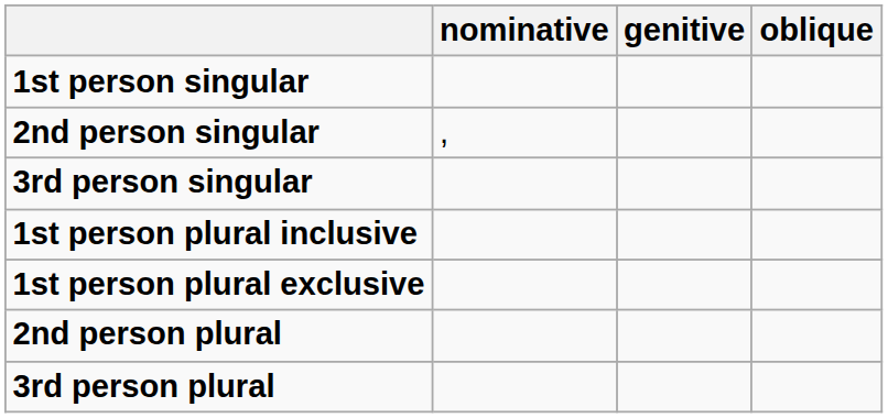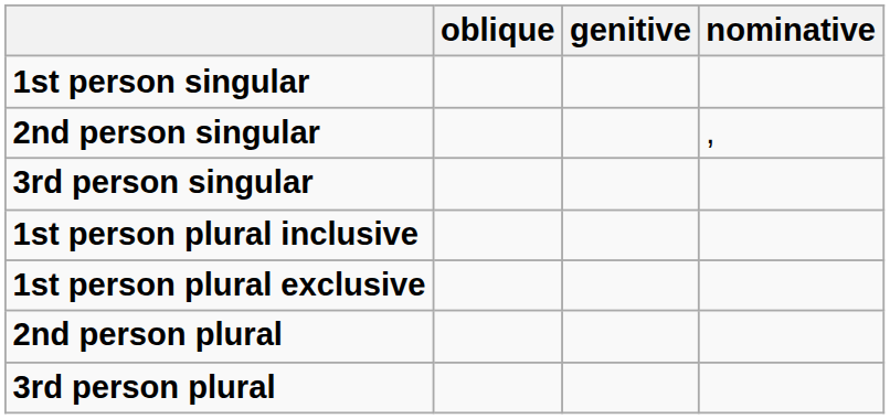 <table class="wikitable">
 <tr>
 <th></th>
+<th>oblique</th>
+<th>genitive</th>
 <th>nominative</th>
-<th>genitive</th>
-<th>oblique</th>
 </tr>
 <tr>
 <td><strong>1st person singular</strong></td>
 <td></td>
 <td></td>
 <td></td>
 </tr>
 <tr>
 <td><strong>2nd person singular</strong></td>
-<td>, </td>
 <td></td>
 <td></td>
+<td>, </td>
 </tr>
 <tr>
 <td><strong>3rd person singular</strong></td>
 <td></td>
 <td></td>
 <td></td>
 </tr>
 <tr>
 <td><strong>1st person plural inclusive</strong></td>
 <td></td>
 <td></td>
 <td></td>
 </tr>
 <tr>
 <td><strong>1st person plural exclusive</strong></td>
 <td></td>
 <td></td>
 <td></td>
 </tr>
 <tr>
 <td><strong>2nd person plural</strong></td>
 <td></td>
 <td></td>
 <td></td>
 </tr>
 <tr>
 <td><strong>3rd person plural</strong></td>
 <td></td>
 <td></td>
 <td></td>
 </tr>
 </table>
